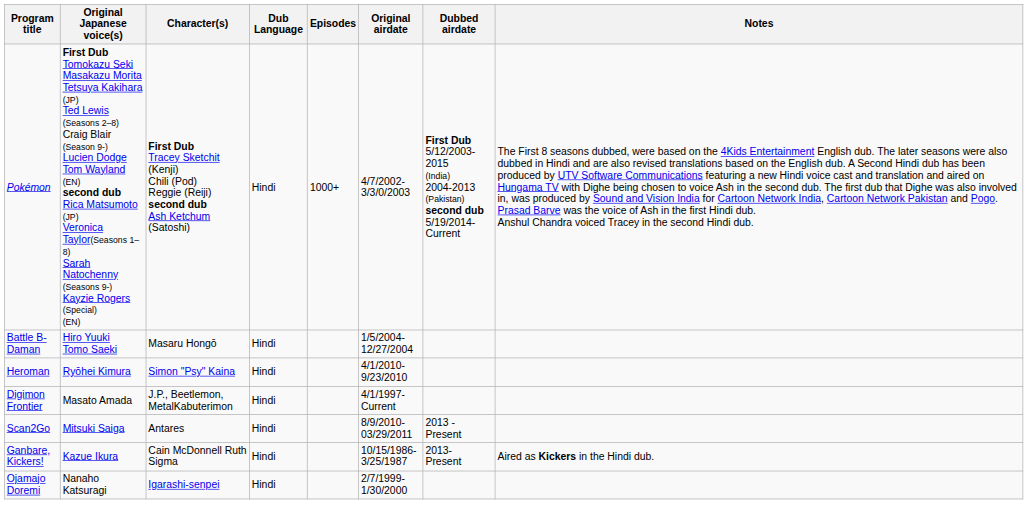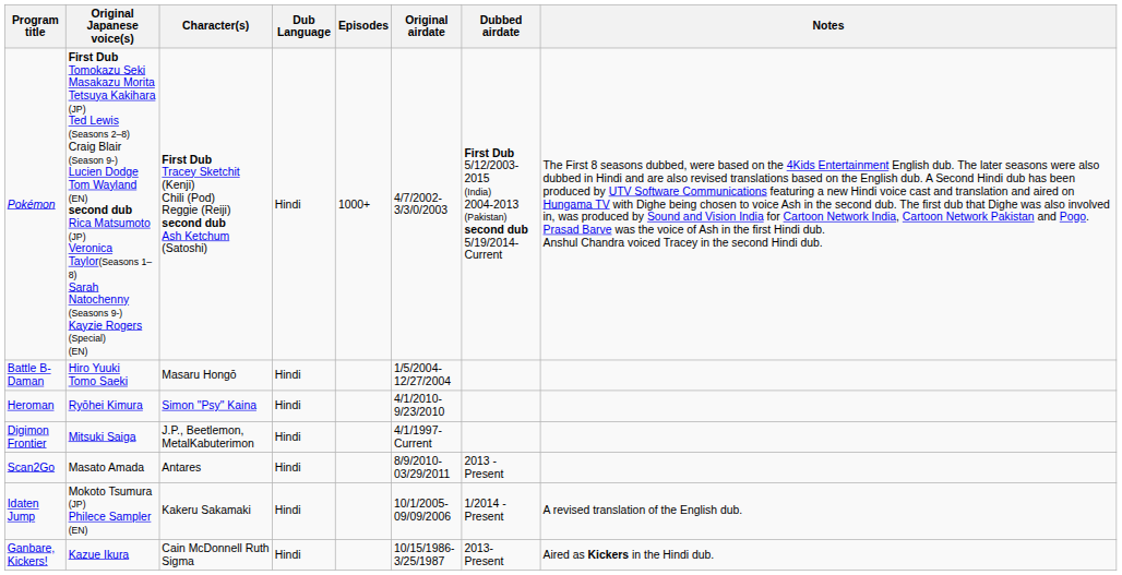 <table class="wikitable">
 <tr>
 <th>Program title</th>
 <th>Original Japanese voice(s)</th>
 <th>Character(s)</th>
 <th>Dub Language</th>
 <th>Episodes</th>
 <th>Original airdate</th>
 <th>Dubbed airdate</th>
 <th>Notes</th>
 </tr>
 <tr>
 <td><a href='#'><em>Pokémon</em></a></td>
 <td><strong>First Dub</strong><br> <a href='#'>Tomokazu Seki</a> <br> <a href='#'>Masakazu Morita</a> <br> <a href='#'>Tetsuya Kakihara</a> <small>(JP)</small><br><a href='#'>Ted Lewis</a> <small>(Seasons 2–8)</small><br>Craig Blair <small>(Season 9-)</small> <br> <a href='#'>Lucien Dodge</a> <br> <a href='#'>Tom Wayland</a> <small>(EN)</small> <br> <strong>second dub</strong> <a href='#'>Rica Matsumoto</a> <small>(JP)</small> <br> <a href='#'>Veronica Taylor</a><small>(Seasons 1–8)</small><br> <a href='#'>Sarah Natochenny</a> <small>(Seasons 9-)</small> <br> <a href='#'>Kayzie Rogers</a> <small>(Special)</small> <br> <small>(EN)</small></td>
 <td><strong>First Dub</strong> <br> <a href='#'>Tracey Sketchit</a> (Kenji) <br> Chili (Pod) <br> Reggie (Reiji) <br> <strong>second dub</strong> <br> <a href='#'>Ash Ketchum</a> (Satoshi)</td>
 <td>Hindi</td>
 <td>1000+</td>
 <td>4/7/2002-<br>3/3/0/2003</td>
 <td><strong>First Dub</strong> 5/12/2003-2015<br><small>(India)</small><br>2004-2013<br><small>(Pakistan)</small> <br> <strong>second dub</strong> 5/19/2014-Current</td>
 <td>The First 8 seasons dubbed, were based on the <a href='#'>4Kids Entertainment</a> English dub. The later seasons were also dubbed in Hindi and are also revised translations based on the English dub. A Second Hindi dub has been produced by <a href='#'>UTV Software Communications</a> featuring a new Hindi voice cast and translation and aired on <a href='#'>Hungama TV</a> with Dighe being chosen to voice Ash in the second dub. The first dub that Dighe was also involved in, was produced by <a href='#'>Sound and Vision India</a> for <a href='#'>Cartoon Network India</a>, <a href='#'>Cartoon Network Pakistan</a> and <a href='#'>Pogo</a>. <br><a href='#'>Prasad Barve</a> was the voice of Ash in the first Hindi dub. <br>Anshul Chandra voiced Tracey in the second Hindi dub.</td>
 </tr>
 <tr>
 <td><a href='#'>Battle B-Daman</a></td>
 <td><a href='#'>Hiro Yuuki</a><br><a href='#'>Tomo Saeki</a></td>
 <td>Masaru Hongō</td>
 <td>Hindi</td>
 <td></td>
 <td>1/5/2004-<br>12/27/2004</td>
 <td></td>
 <td></td>
 </tr>
 <tr>
 <td><a href='#'>Heroman</a></td>
 <td><a href='#'>Ryōhei Kimura</a></td>
 <td><a href='#'>Simon "Psy" Kaina</a></td>
 <td>Hindi</td>
 <td></td>
 <td>4/1/2010-<br>9/23/2010</td>
 <td></td>
 <td></td>
 </tr>
 <tr>
 <td><a href='#'>Digimon Frontier</a></td>
-<td>Masato Amada</td>
+<td><a href='#'>Mitsuki Saiga</a></td>
 <td>J.P., Beetlemon, MetalKabuterimon</td>
 <td>Hindi</td>
 <td></td>
 <td>4/1/1997-Current</td>
 <td></td>
 <td></td>
 </tr>
 <tr>
 <td><a href='#'>Scan2Go</a></td>
-<td><a href='#'>Mitsuki Saiga</a></td>
+<td>Masato Amada</td>
 <td>Antares</td>
 <td>Hindi</td>
 <td></td>
 <td>8/9/2010-<br> 03/29/2011</td>
 <td>2013 - Present</td>
 <td></td>
+</tr>
+<tr>
+<td><a href='#'>Idaten Jump</a></td>
+<td>Mokoto Tsumura <small>(JP)</small> <br> <a href='#'>Philece Sampler</a> <small>(EN)</small></td>
+<td>Kakeru Sakamaki</td>
+<td>Hindi</td>
+<td></td>
+<td>10/1/2005-<br> 09/09/2006</td>
+<td>1/2014 - Present</td>
+<td>A revised translation of the English dub.</td>
 </tr>
 <tr>
 <td><a href='#'>Ganbare, Kickers!</a></td>
 <td><a href='#'>Kazue Ikura</a></td>
 <td>Cain McDonnell Ruth<br>Sigma</td>
 <td>Hindi</td>
 <td></td>
 <td>10/15/1986-<br>3/25/1987</td>
 <td>2013-<br>Present</td>
 <td>Aired as <strong>Kickers</strong> in the Hindi dub.</td>
 </tr>
-<tr>
-<td><a href='#'>Ojamajo Doremi</a></td>
-<td>Nanaho Katsuragi</td>
-<td><a href='#'>Igarashi-senpei</a></td>
-<td>Hindi</td>
-<td></td>
-<td>2/7/1999-<br>1/30/2000</td>
-<td></td>
-<td></td>
-</tr>
 </table>
